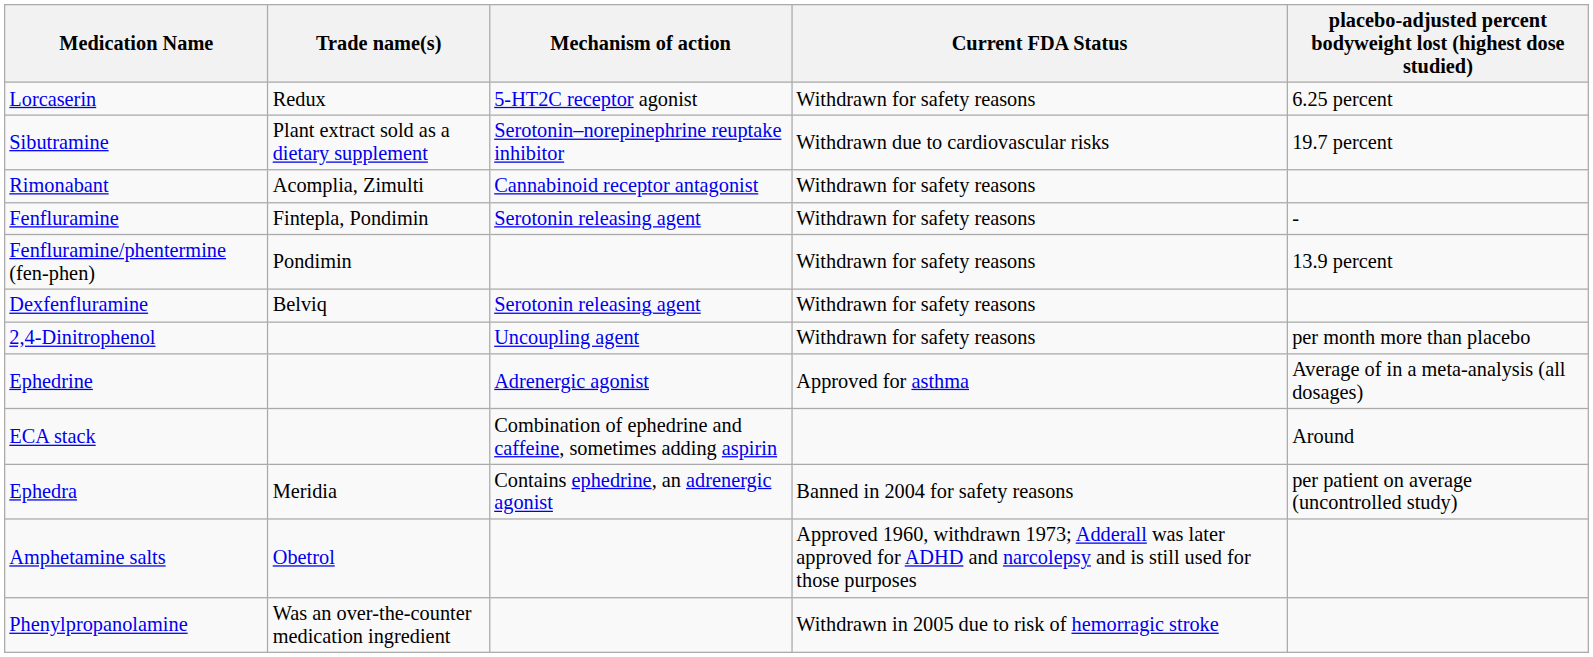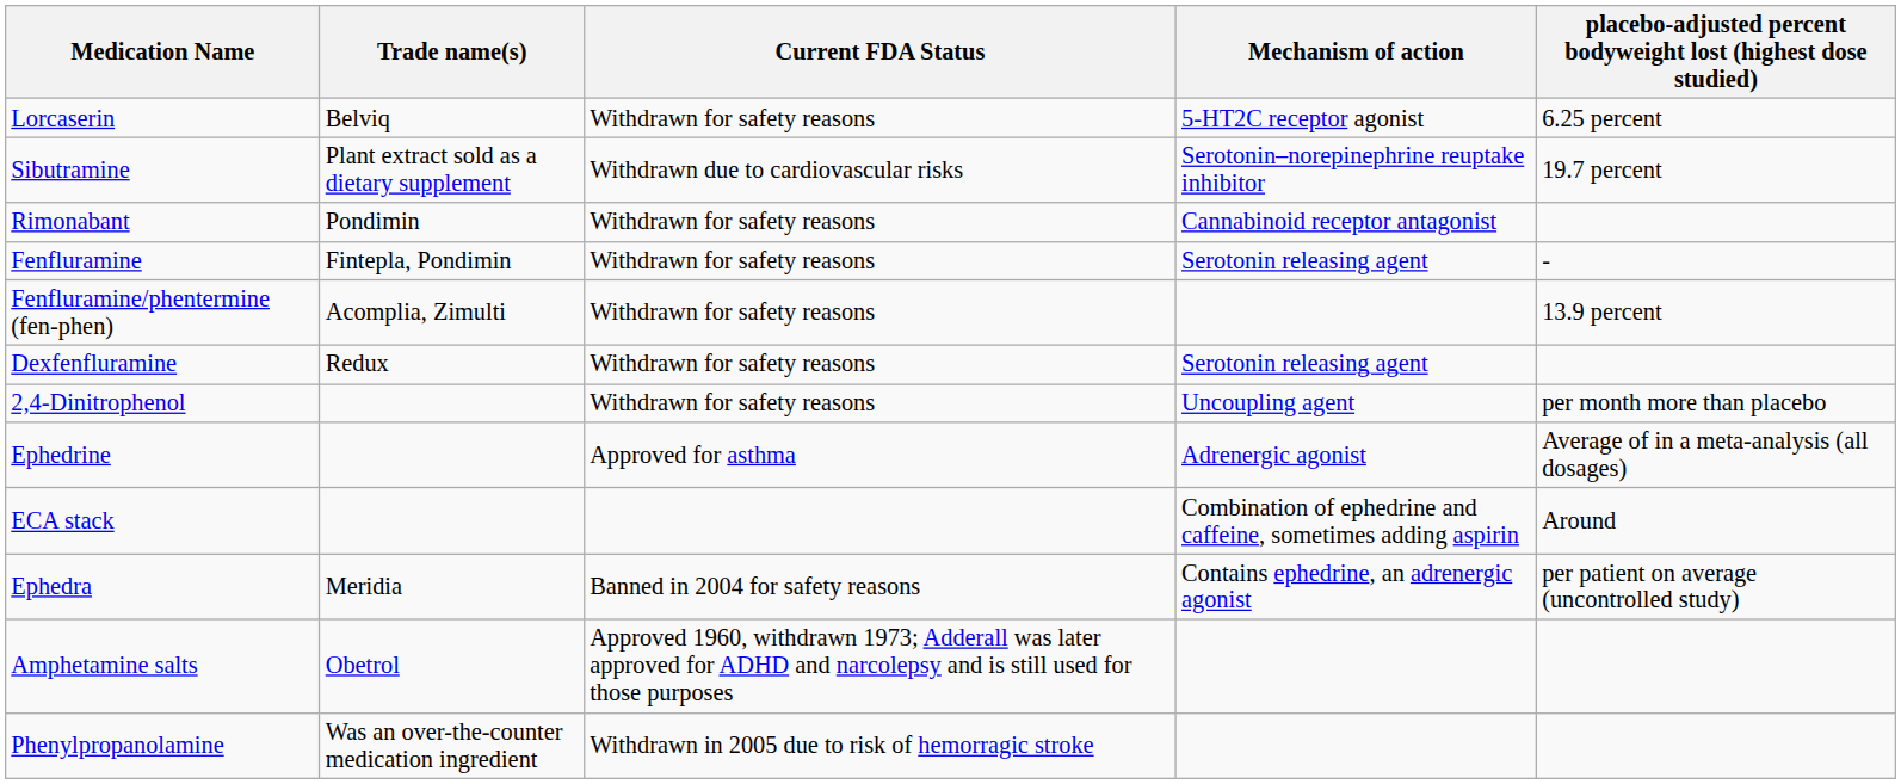 <table class="wikitable">
 <tr>
 <th>Medication Name</th>
 <th>Trade name(s)</th>
+<th>Current FDA Status</th>
 <th>Mechanism of action</th>
-<th>Current FDA Status</th>
 <th>placebo-adjusted percent bodyweight lost (highest dose studied)</th>
 </tr>
 <tr>
 <td><a href='#'>Lorcaserin</a></td>
-<td>Redux</td>
+<td>Belviq</td>
+<td>Withdrawn for safety reasons</td>
 <td><a href='#'>5-HT2C receptor</a> agonist</td>
-<td>Withdrawn for safety reasons</td>
 <td>6.25 percent</td>
 </tr>
 <tr>
 <td><a href='#'>Sibutramine</a></td>
 <td>Plant extract sold as a <a href='#'>dietary supplement</a></td>
+<td>Withdrawn due to cardiovascular risks</td>
 <td><a href='#'>Serotonin–norepinephrine reuptake inhibitor</a></td>
-<td>Withdrawn due to cardiovascular risks</td>
 <td>19.7 percent</td>
 </tr>
 <tr>
 <td><a href='#'>Rimonabant</a></td>
-<td>Acomplia, Zimulti</td>
+<td>Pondimin</td>
+<td>Withdrawn for safety reasons</td>
 <td><a href='#'>Cannabinoid receptor antagonist</a></td>
-<td>Withdrawn for safety reasons</td>
 <td></td>
 </tr>
 <tr>
 <td><a href='#'>Fenfluramine</a></td>
 <td>Fintepla, Pondimin</td>
+<td>Withdrawn for safety reasons</td>
 <td><a href='#'>Serotonin releasing agent</a></td>
-<td>Withdrawn for safety reasons</td>
 <td>-</td>
 </tr>
 <tr>
 <td><a href='#'>Fenfluramine/phentermine</a> (fen-phen)</td>
-<td>Pondimin</td>
+<td>Acomplia, Zimulti</td>
+<td>Withdrawn for safety reasons</td>
 <td></td>
-<td>Withdrawn for safety reasons</td>
 <td>13.9 percent</td>
 </tr>
 <tr>
 <td><a href='#'>Dexfenfluramine</a></td>
-<td>Belviq</td>
+<td>Redux</td>
+<td>Withdrawn for safety reasons</td>
 <td><a href='#'>Serotonin releasing agent</a></td>
-<td>Withdrawn for safety reasons</td>
 <td></td>
 </tr>
 <tr>
 <td><a href='#'>2,4-Dinitrophenol</a></td>
 <td></td>
+<td>Withdrawn for safety reasons</td>
 <td><a href='#'>Uncoupling agent</a></td>
-<td>Withdrawn for safety reasons</td>
 <td> per month more than placebo</td>
 </tr>
 <tr>
 <td><a href='#'>Ephedrine</a></td>
 <td></td>
+<td>Approved for <a href='#'>asthma</a></td>
 <td><a href='#'>Adrenergic agonist</a></td>
-<td>Approved for <a href='#'>asthma</a></td>
 <td>Average of  in a meta-analysis (all dosages)</td>
 </tr>
 <tr>
 <td><a href='#'>ECA stack</a></td>
 <td></td>
+<td></td>
 <td>Combination of ephedrine and <a href='#'>caffeine</a>, sometimes adding <a href='#'>aspirin</a></td>
-<td></td>
 <td>Around </td>
 </tr>
 <tr>
 <td><a href='#'>Ephedra</a></td>
 <td>Meridia</td>
+<td>Banned in 2004 for safety reasons</td>
 <td>Contains <a href='#'>ephedrine</a>, an <a href='#'>adrenergic agonist</a></td>
-<td>Banned in 2004 for safety reasons</td>
 <td> per patient on average (uncontrolled study)</td>
 </tr>
 <tr>
 <td><a href='#'>Amphetamine salts</a></td>
 <td><a href='#'>Obetrol</a></td>
+<td>Approved 1960, withdrawn 1973; <a href='#'>Adderall</a> was later approved for <a href='#'>ADHD</a> and <a href='#'>narcolepsy</a> and is still used for those purposes</td>
 <td></td>
-<td>Approved 1960, withdrawn 1973; <a href='#'>Adderall</a> was later approved for <a href='#'>ADHD</a> and <a href='#'>narcolepsy</a> and is still used for those purposes</td>
 <td></td>
 </tr>
 <tr>
 <td><a href='#'>Phenylpropanolamine</a></td>
 <td>Was an over-the-counter medication ingredient</td>
+<td>Withdrawn in 2005 due to risk of <a href='#'>hemorragic stroke</a></td>
 <td></td>
-<td>Withdrawn in 2005 due to risk of <a href='#'>hemorragic stroke</a></td>
 <td></td>
 </tr>
 </table>
